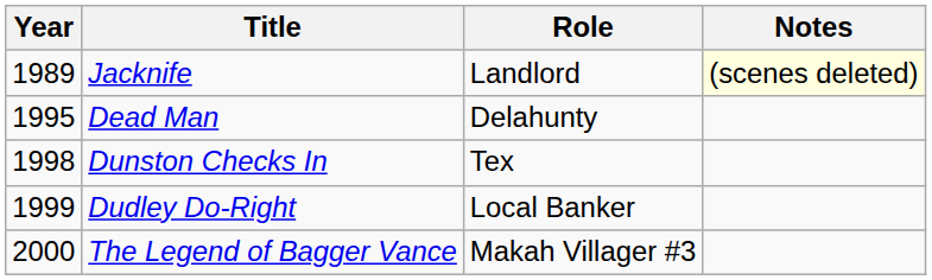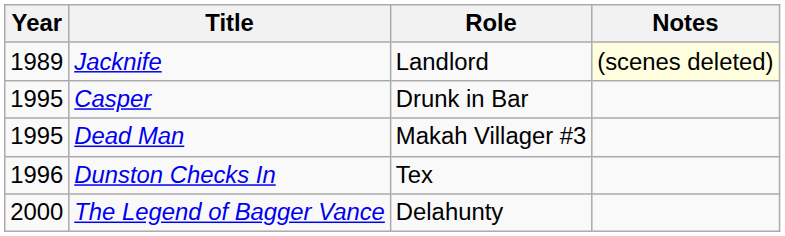 <table class="wikitable">
 <tr>
 <th>Year</th>
 <th>Title</th>
 <th>Role</th>
 <th>Notes</th>
 </tr>
 <tr>
 <td>1989</td>
 <td><em><a href='#'>Jacknife</a></em></td>
 <td>Landlord</td>
 <td style="background: lightyellow;">(scenes deleted)</td>
 </tr>
 <tr>
 <td>1995</td>
-<td><em><a href='#'>Dead Man</a></em></td>
-<td>Delahunty</td>
+<td><em><a href='#'>Casper</a></em></td>
+<td>Drunk in Bar</td>
 <td></td>
 </tr>
 <tr>
-<td>1998</td>
+<td>1995</td>
+<td><em><a href='#'>Dead Man</a></em></td>
+<td>Makah Villager #3</td>
+<td></td>
+</tr>
+<tr>
+<td>1996</td>
 <td><em><a href='#'>Dunston Checks In</a></em></td>
 <td>Tex</td>
 <td></td>
 </tr>
 <tr>
-<td>1999</td>
-<td><em><a href='#'>Dudley Do-Right</a></em></td>
-<td>Local Banker</td>
-<td></td>
-</tr>
-<tr>
 <td>2000</td>
 <td><em><a href='#'>The Legend of Bagger Vance</a></em></td>
-<td>Makah Villager #3</td>
+<td>Delahunty</td>
 <td></td>
 </tr>
 </table>
